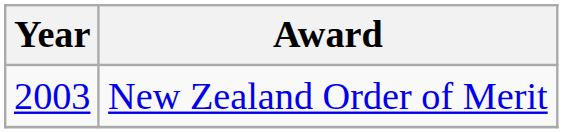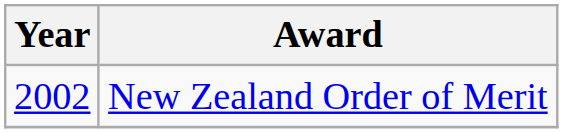 <table class="wikitable collapsible">
 <tr>
 <th>Year</th>
 <th>Award</th>
 </tr>
 <tr>
-<td><a href='#'>2003</a></td>
+<td><a href='#'>2002</a></td>
 <td><a href='#'>New Zealand Order of Merit</a></td>
 </tr>
 <tr>
 </tr>
 </table>
